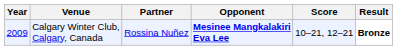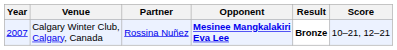 <table class="sortable wikitable" style="font-size: 90%;">
 <tr>
 <th>Year</th>
 <th>Venue</th>
 <th>Partner</th>
 <th>Opponent</th>
+<th>Result</th>
 <th>Score</th>
-<th>Result</th>
 </tr>
 <tr style="background:#ECF2FF">
-<td align="center"><a href='#'>2009</a></td>
+<td align="center"><a href='#'>2007</a></td>
 <td align="left">Calgary Winter Club,<br><a href='#'>Calgary</a>, Canada</td>
 <td align="left"> <a href='#'>Rossina Nuñez</a></td>
 <td align="left"><strong> <a href='#'>Mesinee Mangkalakiri</a> <br>  <a href='#'>Eva Lee</a></strong></td>
+<td style="text-align:left; background:white"> <strong>Bronze</strong></td>
 <td align="left">10–21, 12–21</td>
-<td style="text-align:left; background:white"> <strong>Bronze</strong></td>
 </tr>
 </table>
